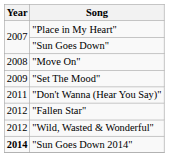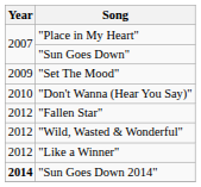 <table class="wikitable">
 <tr>
 <th>Year</th>
 <th>Song</th>
 </tr>
 <tr>
 <td rowspan="2">2007</td>
 <td>"Place in My Heart"</td>
 </tr>
 <tr>
 <td>"Sun Goes Down"</td>
 </tr>
 <tr>
-<td>2008</td>
-<td>"Move On"</td>
-</tr>
-<tr>
 <td>2009</td>
 <td>"Set The Mood"</td>
 </tr>
 <tr>
-<td>2011</td>
+<td>2010</td>
 <td>"Don't Wanna (Hear You Say)"</td>
 </tr>
 <tr>
 <td>2012</td>
 <td>"Fallen Star"</td>
 </tr>
 <tr>
 <td>2012</td>
 <td>"Wild, Wasted & Wonderful"</td>
 </tr>
 <tr>
+<td>2012</td>
+<td>"Like a Winner"</td>
+</tr>
+<tr>
 <td><strong>2014</strong></td>
 <td>"Sun Goes Down 2014"</td>
 </tr>
 <tr>
 </tr>
 </table>
